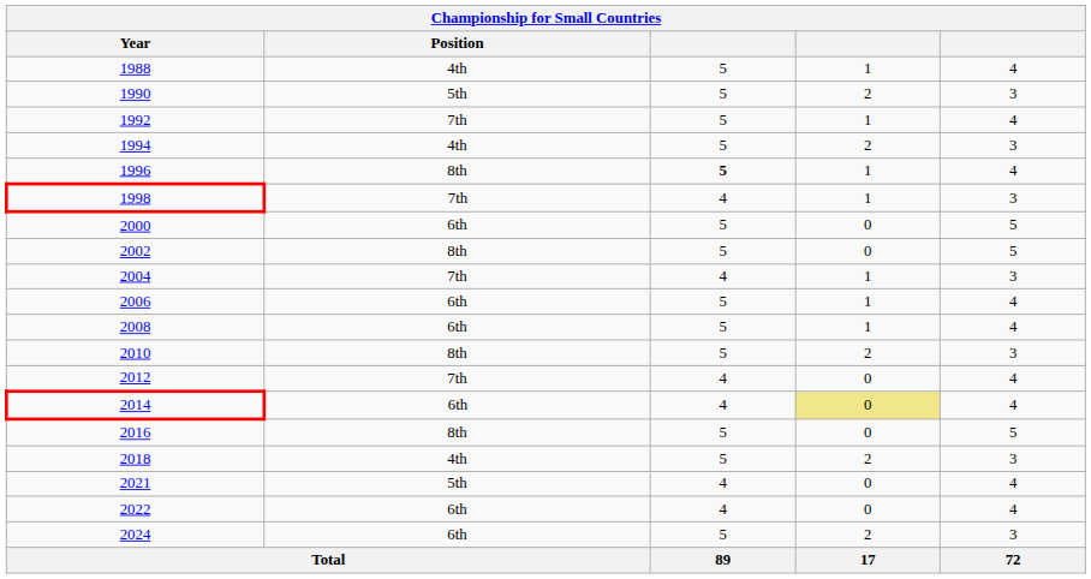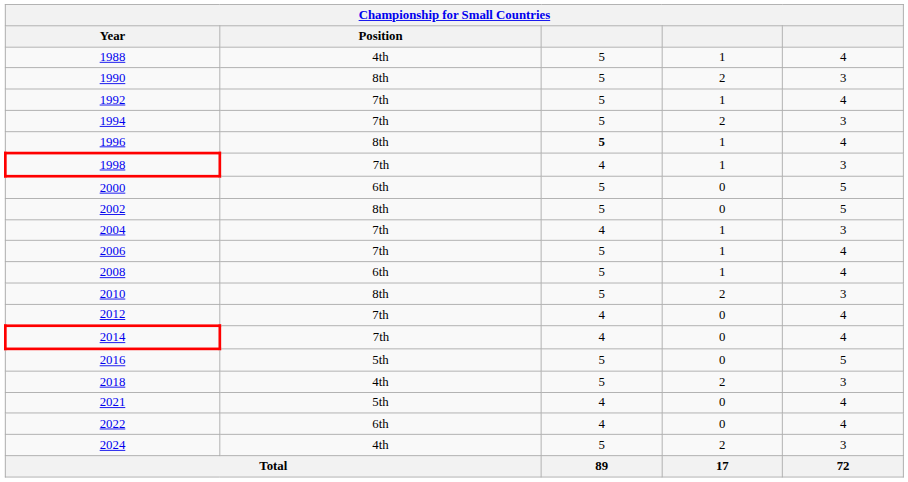 <table class="wikitable" width=80% style="text-align: center;font-size:90%;">
 <tr>
 <th colspan=5><a href='#'>Championship for Small Countries</a></th>
 </tr>
 <tr>
 <th>Year</th>
 <th>Position</th>
 <th></th>
 <th></th>
 <th></th>
 </tr>
 <tr>
 <td> <a href='#'>1988</a></td>
 <td>4th</td>
 <td>5</td>
 <td>1</td>
 <td>4</td>
 </tr>
 <tr>
 <td> <a href='#'>1990</a></td>
-<td>5th</td>
+<td>8th</td>
 <td>5</td>
 <td>2</td>
 <td>3</td>
 </tr>
 <tr>
 <td> <a href='#'>1992</a></td>
 <td>7th</td>
 <td>5</td>
 <td>1</td>
 <td>4</td>
 </tr>
 <tr>
 <td> <a href='#'>1994</a></td>
-<td>4th</td>
+<td>7th</td>
 <td>5</td>
 <td>2</td>
 <td>3</td>
 </tr>
 <tr>
 <td> <a href='#'>1996</a></td>
 <td>8th</td>
 <td><strong>5</strong></td>
 <td>1</td>
 <td>4</td>
 </tr>
 <tr>
 <td style="border: 3px solid red"> <a href='#'>1998</a></td>
 <td>7th</td>
 <td>4</td>
 <td>1</td>
 <td>3</td>
 </tr>
 <tr>
 <td> <a href='#'>2000</a></td>
 <td>6th</td>
 <td>5</td>
 <td>0</td>
 <td>5</td>
 </tr>
 <tr>
 <td> <a href='#'>2002</a></td>
 <td>8th</td>
 <td>5</td>
 <td>0</td>
 <td>5</td>
 </tr>
 <tr>
 <td> <a href='#'>2004</a></td>
 <td>7th</td>
 <td>4</td>
 <td>1</td>
 <td>3</td>
 </tr>
 <tr>
 <td> <a href='#'>2006</a></td>
-<td>6th</td>
+<td>7th</td>
 <td>5</td>
 <td>1</td>
 <td>4</td>
 </tr>
 <tr>
 <td> <a href='#'>2008</a></td>
 <td>6th</td>
 <td>5</td>
 <td>1</td>
 <td>4</td>
 </tr>
 <tr>
 <td> <a href='#'>2010</a></td>
 <td>8th</td>
 <td>5</td>
 <td>2</td>
 <td>3</td>
 </tr>
 <tr>
 <td> <a href='#'>2012</a></td>
 <td>7th</td>
 <td>4</td>
 <td>0</td>
 <td>4</td>
 </tr>
 <tr>
 <td style="border: 3px solid red"> <a href='#'>2014</a></td>
-<td>6th</td>
+<td>7th</td>
 <td>4</td>
-<td style="background: khaki;">0</td>
+<td>0</td>
 <td>4</td>
 </tr>
 <tr>
 <td> <a href='#'>2016</a></td>
-<td>8th</td>
+<td>5th</td>
 <td>5</td>
 <td>0</td>
 <td>5</td>
 </tr>
 <tr>
 <td> <a href='#'>2018</a></td>
 <td>4th</td>
 <td>5</td>
 <td>2</td>
 <td>3</td>
 </tr>
 <tr>
 <td> <a href='#'>2021</a></td>
 <td>5th</td>
 <td>4</td>
 <td>0</td>
 <td>4</td>
 </tr>
 <tr>
 <td> <a href='#'>2022</a></td>
 <td>6th</td>
 <td>4</td>
 <td>0</td>
 <td>4</td>
 </tr>
 <tr>
 <td> <a href='#'>2024</a></td>
-<td>6th</td>
+<td>4th</td>
 <td>5</td>
 <td>2</td>
 <td>3</td>
 </tr>
 <tr>
 <th colspan=2>Total</th>
 <th>89</th>
 <th>17</th>
 <th>72</th>
 </tr>
 </table>
